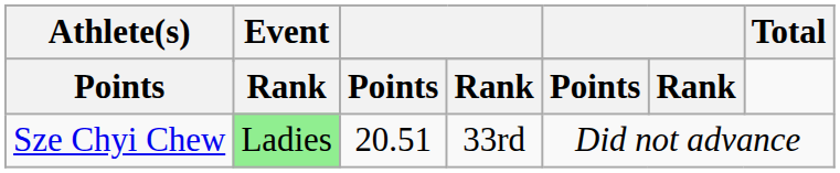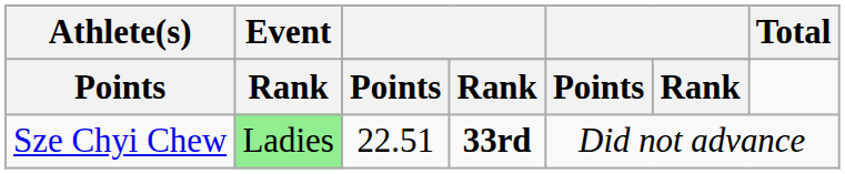 <table class="wikitable">
 <tr>
 <th rowspan="2">Athlete(s)</th>
 <th rowspan="2">Event</th>
 <th colspan="2"></th>
 <th colspan="2"></th>
 <th colspan="2">Total</th>
 </tr>
 <tr>
 </tr>
 <tr>
 <th>Points</th>
 <th>Rank</th>
 <th>Points</th>
 <th>Rank</th>
 <th>Points</th>
 <th>Rank</th>
 </tr>
 <tr align="center">
 <td align="left"><a href='#'>Sze Chyi Chew</a></td>
 <td style="background: lightgreen;">Ladies</td>
-<td>20.51</td>
-<td>33rd</td>
+<td>22.51</td>
+<td><strong>33rd</strong></td>
 <td colspan=4><em>Did not advance</em></td>
 </tr>
 </table>
